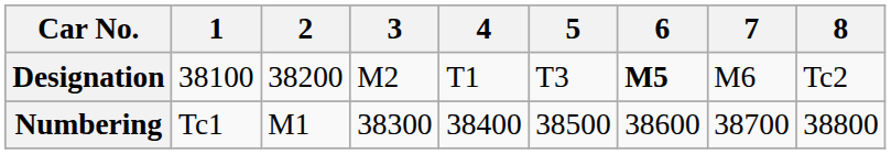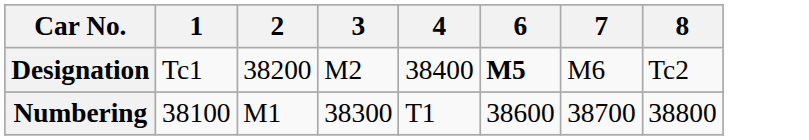 <table class="wikitable">
 <tr>
 <th>Car No.</th>
 <th>1</th>
 <th>2</th>
 <th>3</th>
 <th>4</th>
-<th>5</th>
 <th>6</th>
 <th>7</th>
 <th>8</th>
 </tr>
 <tr>
 <th>Designation</th>
-<td>38100</td>
+<td>Tc1</td>
 <td>38200</td>
 <td>M2</td>
-<td>T1</td>
-<td>T3</td>
+<td>38400</td>
 <td><strong>M5</strong></td>
 <td>M6</td>
 <td>Tc2</td>
 </tr>
 <tr>
 <th>Numbering</th>
-<td>Tc1</td>
+<td>38100</td>
 <td>M1</td>
 <td>38300</td>
-<td>38400</td>
-<td>38500</td>
+<td>T1</td>
 <td>38600</td>
 <td>38700</td>
 <td>38800</td>
 </tr>
 </table>
